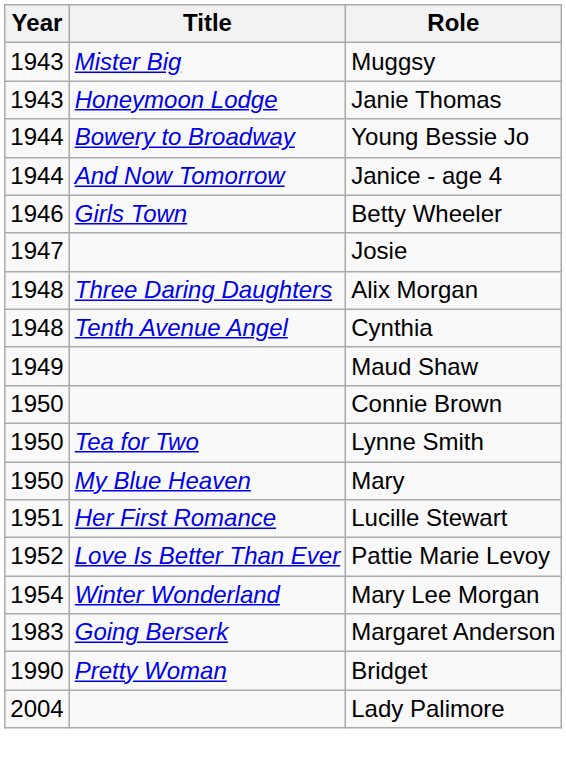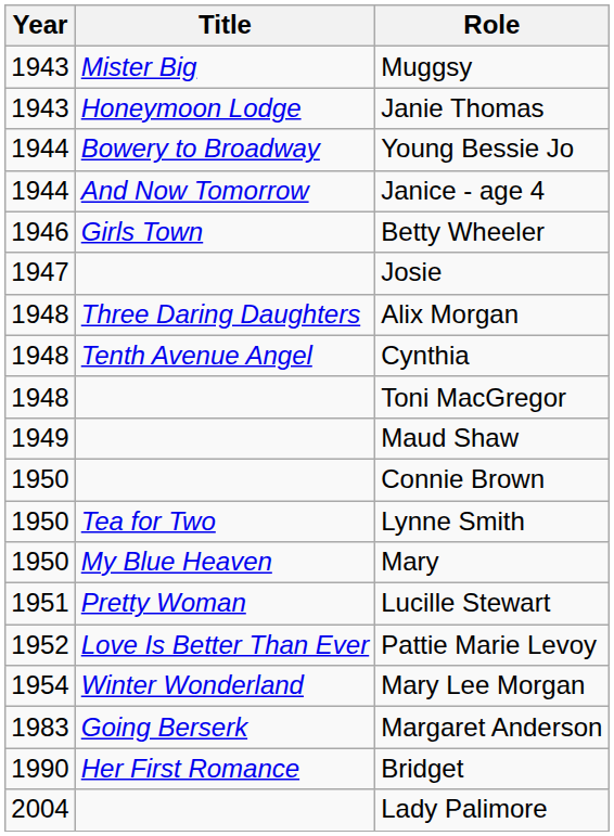 <table class="wikitable sortable">
 <tr>
 <th>Year</th>
 <th>Title</th>
 <th>Role</th>
 </tr>
 <tr>
 <td>1943</td>
 <td><em><a href='#'>Mister Big</a></em></td>
 <td>Muggsy</td>
 </tr>
 <tr>
 <td>1943</td>
 <td><em><a href='#'>Honeymoon Lodge</a></em></td>
 <td>Janie Thomas</td>
 </tr>
 <tr>
 <td>1944</td>
 <td><em><a href='#'>Bowery to Broadway</a></em></td>
 <td>Young Bessie Jo</td>
 </tr>
 <tr>
 <td>1944</td>
 <td><em><a href='#'>And Now Tomorrow</a></em></td>
 <td>Janice - age 4</td>
 </tr>
 <tr>
 <td>1946</td>
 <td><em><a href='#'>Girls Town</a></em></td>
 <td>Betty Wheeler</td>
 </tr>
 <tr>
 <td>1947</td>
 <td><em></em></td>
 <td>Josie</td>
 </tr>
 <tr>
 <td>1948</td>
 <td><em><a href='#'>Three Daring Daughters</a></em></td>
 <td>Alix Morgan</td>
 </tr>
 <tr>
 <td>1948</td>
 <td><em><a href='#'>Tenth Avenue Angel</a></em></td>
 <td>Cynthia</td>
 </tr>
 <tr>
+<td>1948</td>
+<td><em></em></td>
+<td>Toni MacGregor</td>
+</tr>
+<tr>
 <td>1949</td>
 <td><em></em></td>
 <td>Maud Shaw</td>
 </tr>
 <tr>
 <td>1950</td>
 <td><em></em></td>
 <td>Connie Brown</td>
 </tr>
 <tr>
 <td>1950</td>
 <td><em><a href='#'>Tea for Two</a></em></td>
 <td>Lynne Smith</td>
 </tr>
 <tr>
 <td>1950</td>
 <td><em><a href='#'>My Blue Heaven</a></em></td>
 <td>Mary</td>
 </tr>
 <tr>
 <td>1951</td>
-<td><em><a href='#'>Her First Romance</a></em></td>
+<td><em><a href='#'>Pretty Woman</a></em></td>
 <td>Lucille Stewart</td>
 </tr>
 <tr>
 <td>1952</td>
 <td><em><a href='#'>Love Is Better Than Ever</a></em></td>
 <td>Pattie Marie Levoy</td>
 </tr>
 <tr>
 <td>1954</td>
 <td><em><a href='#'>Winter Wonderland</a></em></td>
 <td>Mary Lee Morgan</td>
 </tr>
 <tr>
 <td>1983</td>
 <td><em><a href='#'>Going Berserk</a></em></td>
 <td>Margaret Anderson</td>
 </tr>
 <tr>
 <td>1990</td>
-<td><em><a href='#'>Pretty Woman</a></em></td>
+<td><em><a href='#'>Her First Romance</a></em></td>
 <td>Bridget</td>
 </tr>
 <tr>
 <td>2004</td>
 <td><em></em></td>
 <td>Lady Palimore</td>
 </tr>
 </table>
